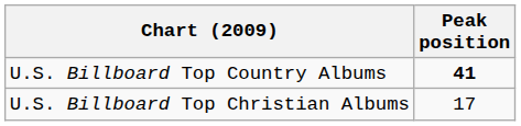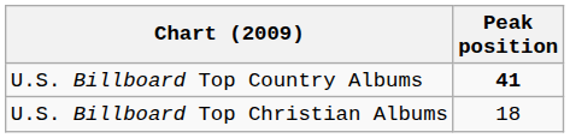 <table class="wikitable">
 <tr>
 <th>Chart (2009)</th>
 <th>Peak<br> position</th>
 </tr>
 <tr>
 <td>U.S. <em>Billboard</em> Top Country Albums</td>
 <td align="center"><strong>41</strong></td>
 </tr>
 <tr>
 <td>U.S. <em>Billboard</em> Top Christian Albums</td>
-<td align="center">17</td>
+<td align="center">18</td>
 </tr>
 </table>
